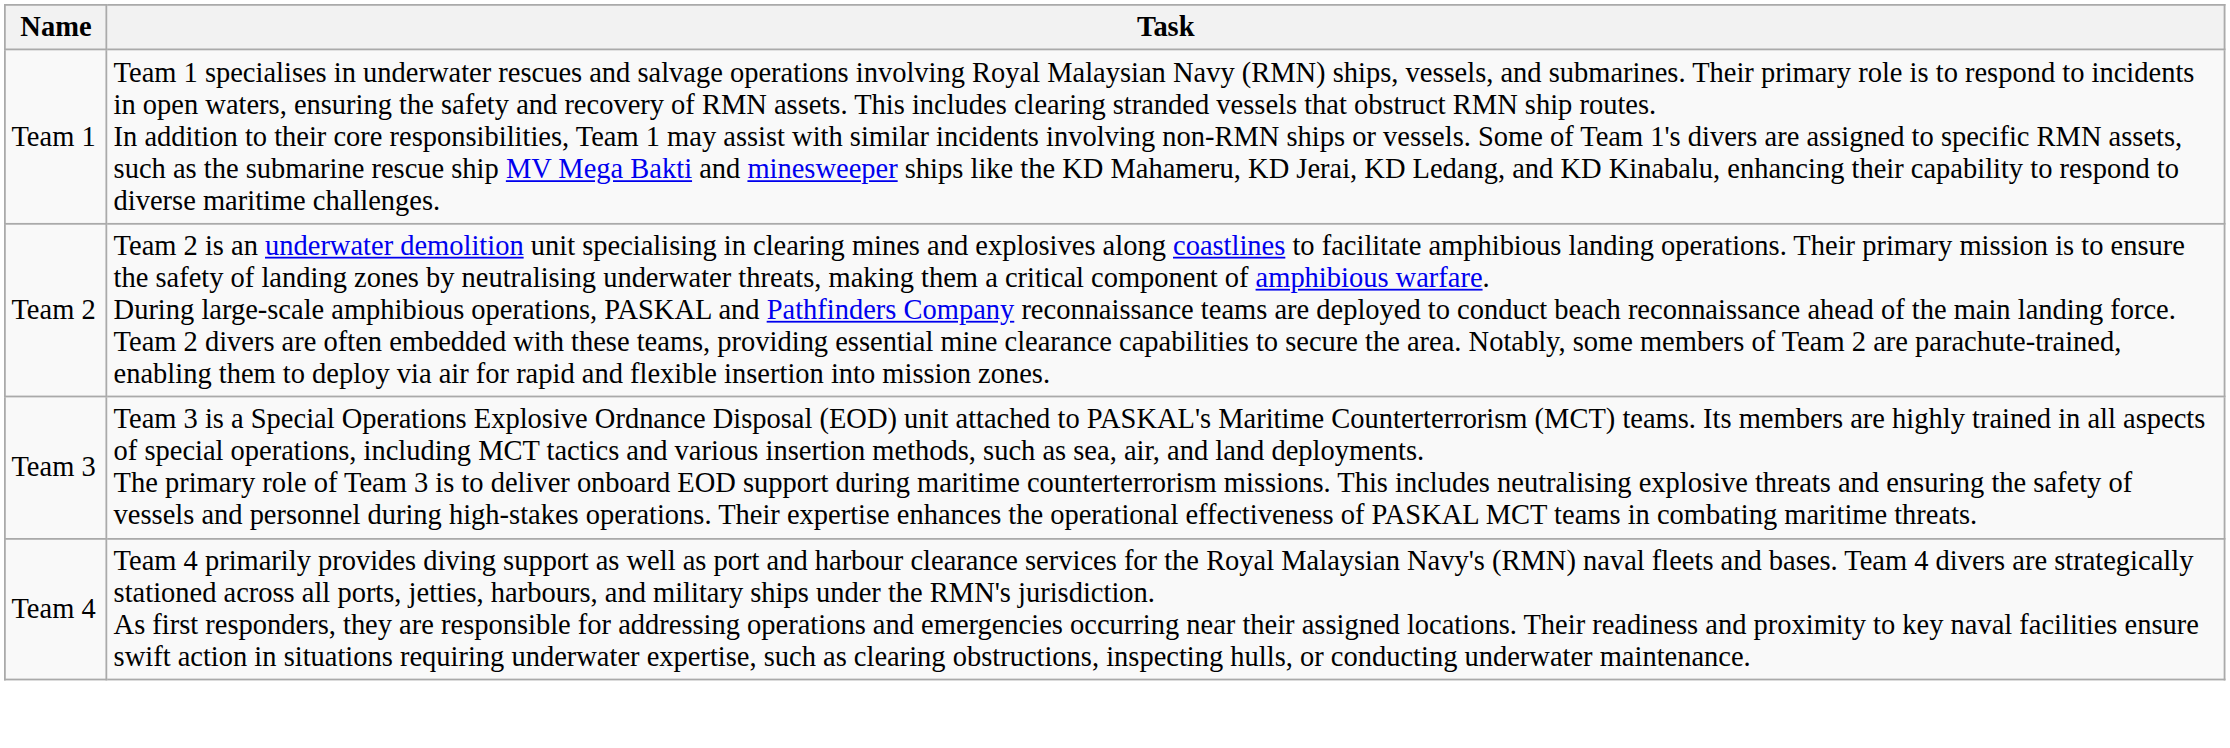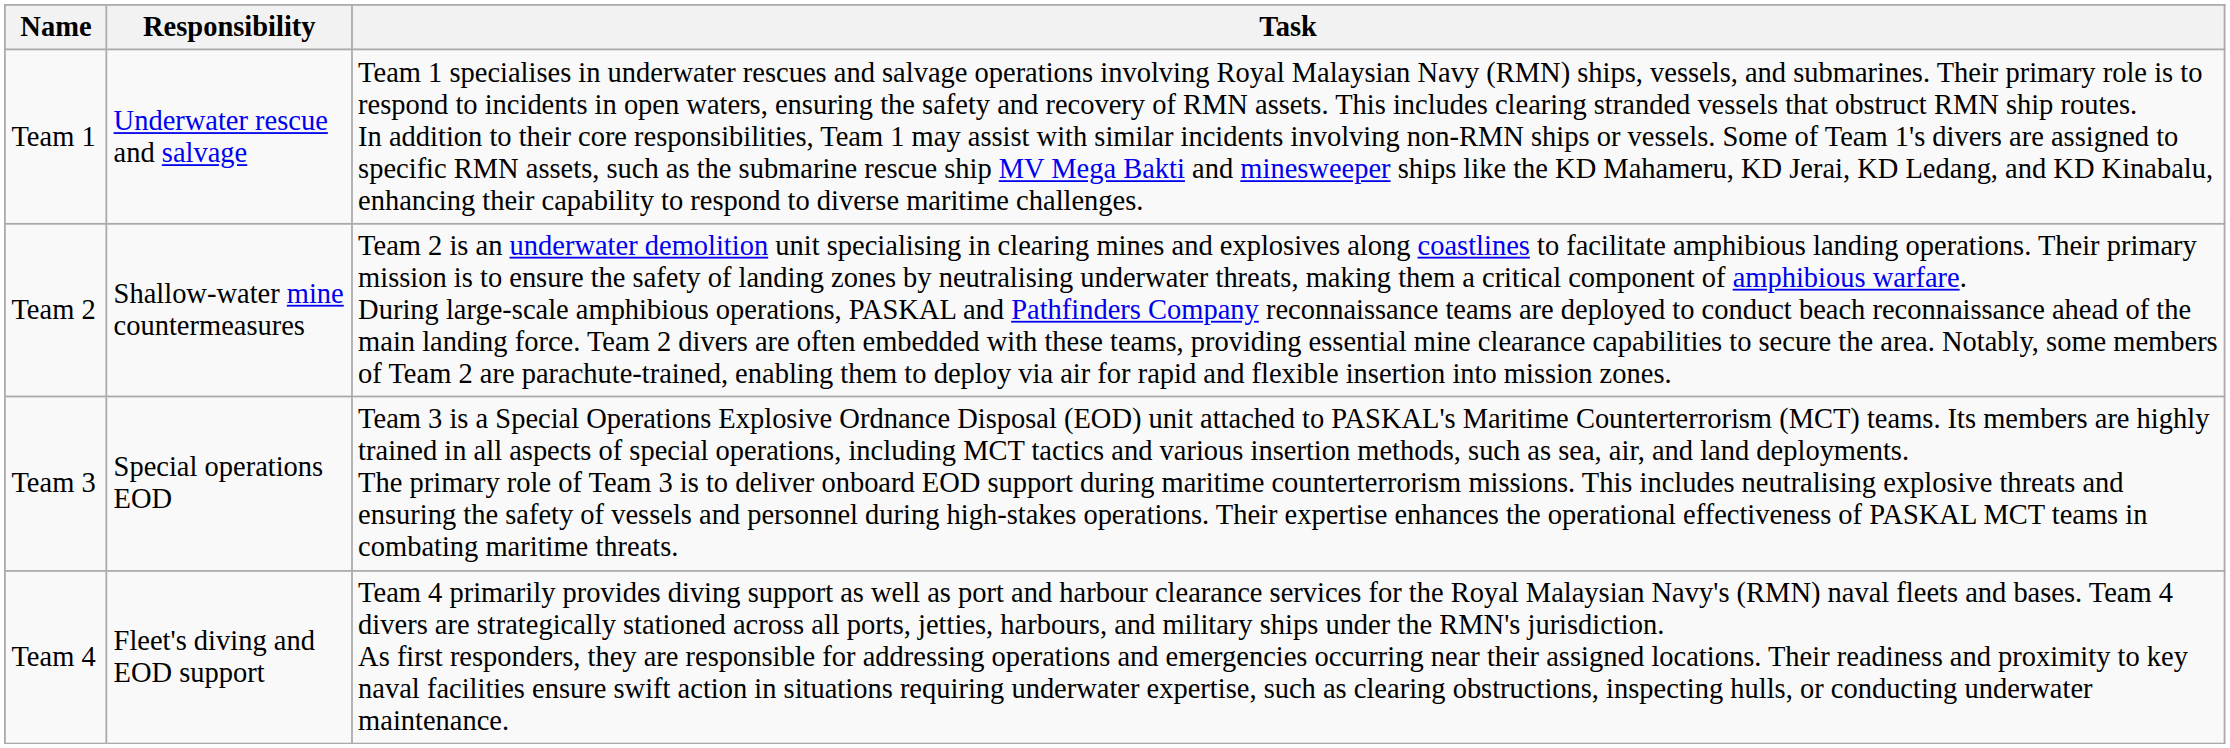 <table class="wikitable">
 <tr>
 <th style="width: 50px;">Name</th>
+<th style="width: 130px;">Responsibility</th>
 <th>Task</th>
 </tr>
 <tr>
 <td>Team 1</td>
+<td><a href='#'>Underwater rescue</a> and <a href='#'>salvage</a></td>
 <td>Team 1 specialises in underwater rescues and salvage operations involving Royal Malaysian Navy (RMN) ships, vessels, and submarines. Their primary role is to respond to incidents in open waters, ensuring the safety and recovery of RMN assets. This includes clearing stranded vessels that obstruct RMN ship routes.<br>In addition to their core responsibilities, Team 1 may assist with similar incidents involving non-RMN ships or vessels. Some of Team 1's divers are assigned to specific RMN assets, such as the submarine rescue ship <a href='#'>MV Mega Bakti</a> and <a href='#'>minesweeper</a> ships like the KD Mahameru, KD Jerai, KD Ledang, and KD Kinabalu, enhancing their capability to respond to diverse maritime challenges.</td>
 </tr>
 <tr>
 <td>Team 2</td>
+<td>Shallow-water <a href='#'>mine</a> countermeasures</td>
 <td>Team 2 is an <a href='#'>underwater demolition</a> unit specialising in clearing mines and explosives along <a href='#'>coastlines</a> to facilitate amphibious landing operations. Their primary mission is to ensure the safety of landing zones by neutralising underwater threats, making them a critical component of <a href='#'>amphibious warfare</a>.<br>During large-scale amphibious operations, PASKAL and <a href='#'>Pathfinders Company</a> reconnaissance teams are deployed to conduct beach reconnaissance ahead of the main landing force. Team 2 divers are often embedded with these teams, providing essential mine clearance capabilities to secure the area. Notably, some members of Team 2 are parachute-trained, enabling them to deploy via air for rapid and flexible insertion into mission zones.</td>
 </tr>
 <tr>
 <td>Team 3</td>
+<td>Special operations EOD</td>
 <td>Team 3 is a Special Operations Explosive Ordnance Disposal (EOD) unit attached to PASKAL's Maritime Counterterrorism (MCT) teams. Its members are highly trained in all aspects of special operations, including MCT tactics and various insertion methods, such as sea, air, and land deployments.<br>The primary role of Team 3 is to deliver onboard EOD support during maritime counterterrorism missions. This includes neutralising explosive threats and ensuring the safety of vessels and personnel during high-stakes operations. Their expertise enhances the operational effectiveness of PASKAL MCT teams in combating maritime threats.</td>
 </tr>
 <tr>
 <td>Team 4</td>
+<td>Fleet's diving and EOD support</td>
 <td>Team 4 primarily provides diving support as well as port and harbour clearance services for the Royal Malaysian Navy's (RMN) naval fleets and bases. Team 4 divers are strategically stationed across all ports, jetties, harbours, and military ships under the RMN's jurisdiction.<br>As first responders, they are responsible for addressing operations and emergencies occurring near their assigned locations. Their readiness and proximity to key naval facilities ensure swift action in situations requiring underwater expertise, such as clearing obstructions, inspecting hulls, or conducting underwater maintenance.</td>
 </tr>
 </table>
